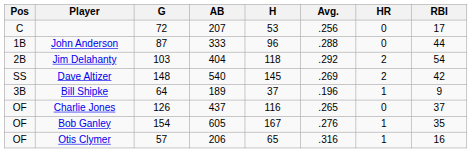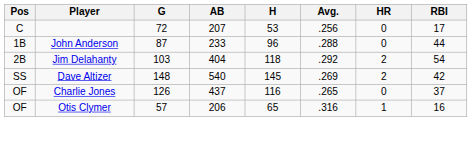 <table class="wikitable sortable">
 <tr>
 <th bgcolor="#DDDDFF" width="5%">Pos</th>
 <th bgcolor="#DDDDFF" width="16%">Player</th>
 <th bgcolor="#DDDDFF" width="9%">G</th>
 <th bgcolor="#DDDDFF" width="9%">AB</th>
 <th bgcolor="#DDDDFF" width="9%">H</th>
 <th bgcolor="#DDDDFF" width="9%">Avg.</th>
 <th bgcolor="#DDDDFF" width="9%">HR</th>
 <th bgcolor="#DDDDFF" width="9%">RBI</th>
 </tr>
 <tr align="center">
 <td>C</td>
 <td></td>
 <td>72</td>
 <td>207</td>
 <td>53</td>
 <td>.256</td>
 <td>0</td>
 <td>17</td>
 </tr>
 <tr align="center">
 <td>1B</td>
 <td><a href='#'>John Anderson</a></td>
 <td>87</td>
-<td>333</td>
+<td>233</td>
 <td>96</td>
 <td>.288</td>
 <td>0</td>
 <td>44</td>
 </tr>
 <tr align=center>
 <td>2B</td>
 <td><a href='#'>Jim Delahanty</a></td>
 <td>103</td>
 <td>404</td>
 <td>118</td>
 <td>.292</td>
 <td>2</td>
 <td>54</td>
 </tr>
 <tr align=center>
 <td>SS</td>
 <td><a href='#'>Dave Altizer</a></td>
 <td>148</td>
 <td>540</td>
 <td>145</td>
 <td>.269</td>
 <td>2</td>
 <td>42</td>
 </tr>
 <tr align=center>
-<td>3B</td>
-<td><a href='#'>Bill Shipke</a></td>
-<td>64</td>
-<td>189</td>
-<td>37</td>
-<td>.196</td>
-<td>1</td>
-<td>9</td>
-</tr>
-<tr align=center>
 <td>OF</td>
 <td><a href='#'>Charlie Jones</a></td>
 <td>126</td>
 <td>437</td>
 <td>116</td>
 <td>.265</td>
 <td>0</td>
 <td>37</td>
-</tr>
-<tr align=center>
-<td>OF</td>
-<td><a href='#'>Bob Ganley</a></td>
-<td>154</td>
-<td>605</td>
-<td>167</td>
-<td>.276</td>
-<td>1</td>
-<td>35</td>
 </tr>
 <tr align=center>
 <td>OF</td>
 <td><a href='#'>Otis Clymer</a></td>
 <td>57</td>
 <td>206</td>
 <td>65</td>
 <td>.316</td>
 <td>1</td>
 <td>16</td>
 </tr>
 </table>
